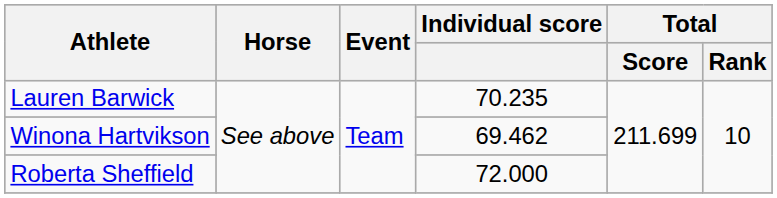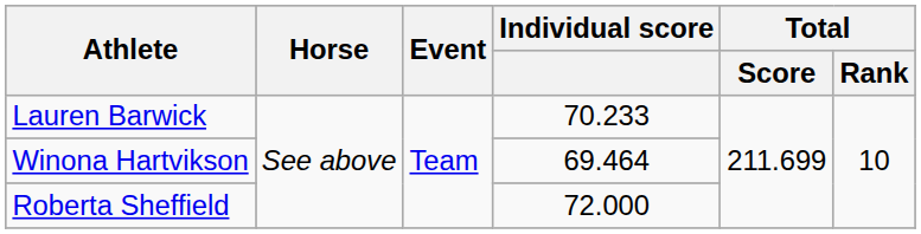 <table class=wikitable style="font-size:90%">
 <tr>
 <th rowspan="2">Athlete</th>
 <th rowspan="2">Horse</th>
 <th rowspan="2">Event</th>
 <th colspan="1">Individual score</th>
 <th colspan="2">Total</th>
 </tr>
 <tr>
 <th></th>
 <th>Score</th>
 <th>Rank</th>
 </tr>
 <tr>
 <td><a href='#'>Lauren Barwick</a></td>
 <td rowspan=3><em>See above</em></td>
 <td rowspan=3><a href='#'>Team</a></td>
-<td align="center">70.235</td>
+<td align="center">70.233</td>
 <td rowspan="3" align="center">211.699</td>
 <td rowspan="3" align="center">10</td>
 </tr>
 <tr>
 <td><a href='#'>Winona Hartvikson</a></td>
-<td align="center">69.462</td>
+<td align="center">69.464</td>
 </tr>
 <tr>
 <td><a href='#'>Roberta Sheffield</a></td>
 <td align="center">72.000</td>
 </tr>
 </table>
